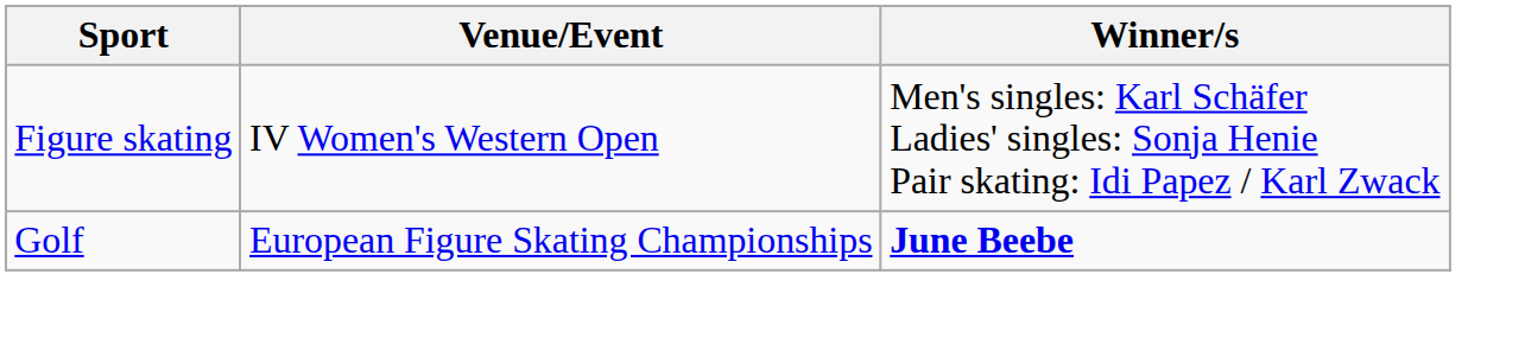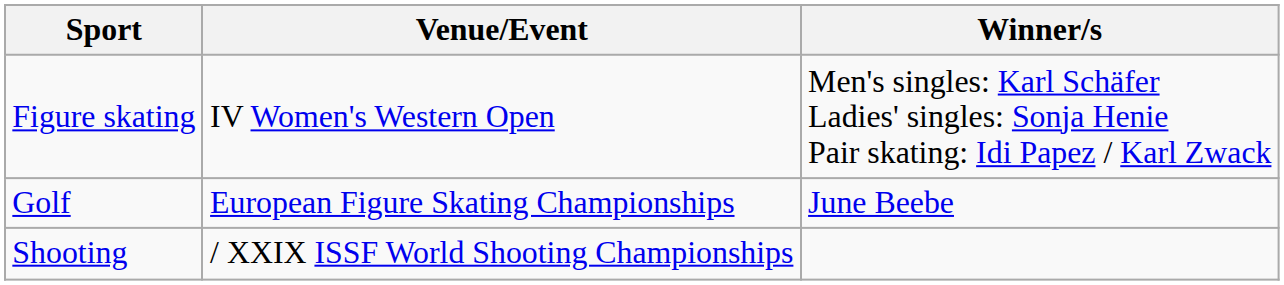 <table class="wikitable sortable">
 <tr>
 <th>Sport</th>
 <th>Venue/Event</th>
 <th>Winner/s</th>
 </tr>
 <tr>
 <td><a href='#'>Figure skating</a></td>
 <td> IV <a href='#'>Women's Western Open</a></td>
 <td>Men's singles:  <a href='#'>Karl Schäfer</a><br>Ladies' singles:  <a href='#'>Sonja Henie</a><br>Pair skating:  <a href='#'>Idi Papez</a> / <a href='#'>Karl Zwack</a></td>
 </tr>
 <tr>
 <td><a href='#'>Golf</a></td>
 <td> <a href='#'>European Figure Skating Championships</a></td>
-<td><strong> <a href='#'>June Beebe</a></strong></td>
+<td> <a href='#'>June Beebe</a></td>
+</tr>
+<tr>
+<td><a href='#'>Shooting</a></td>
+<td>/ XXIX <a href='#'>ISSF World Shooting Championships</a></td>
+<td></td>
 </tr>
 </table>
